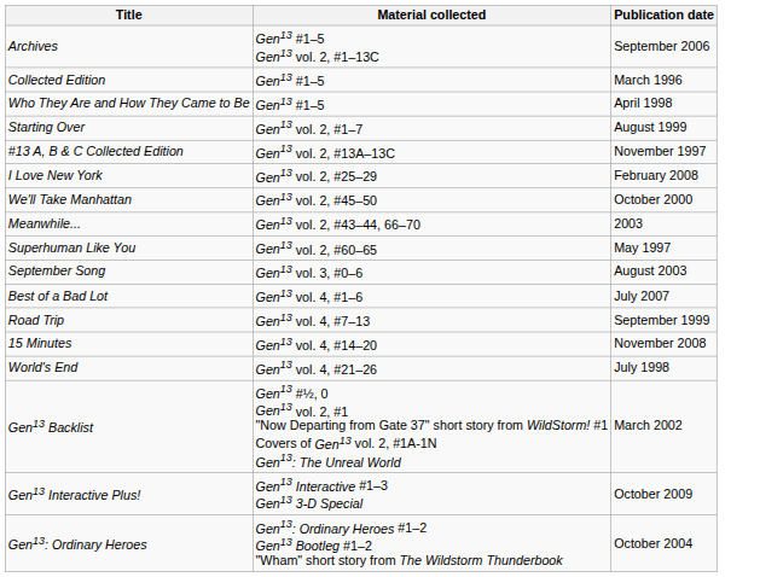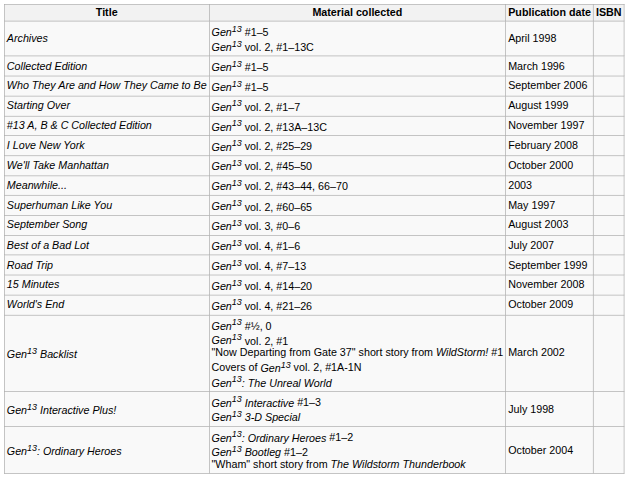 <table class="wikitable">
 <tr>
 <th>Title</th>
 <th>Material collected</th>
 <th>Publication date</th>
+<th>ISBN</th>
 </tr>
 <tr>
 <td><em>Archives</em></td>
 <td><em>Gen<sup>13</sup></em> #1–5<br><em>Gen<sup>13</sup></em> vol. 2, #1–13C</td>
-<td>September 2006</td>
+<td>April 1998</td>
+<td></td>
 </tr>
 <tr>
 <td><em>Collected Edition</em></td>
 <td><em>Gen<sup>13</sup></em> #1–5</td>
 <td>March 1996</td>
+<td></td>
 </tr>
 <tr>
 <td><em>Who They Are and How They Came to Be</em></td>
 <td><em>Gen<sup>13</sup></em> #1–5</td>
-<td>April 1998</td>
+<td>September 2006</td>
+<td></td>
 </tr>
 <tr>
 <td><em>Starting Over</em></td>
 <td><em>Gen<sup>13</sup></em> vol. 2, #1–7</td>
 <td>August 1999</td>
+<td></td>
 </tr>
 <tr>
 <td><em>#13 A, B & C Collected Edition</em></td>
 <td><em>Gen<sup>13</sup></em> vol. 2, #13A–13C</td>
 <td>November 1997</td>
+<td></td>
 </tr>
 <tr>
 <td><em>I Love New York</em></td>
 <td><em>Gen<sup>13</sup></em> vol. 2, #25–29</td>
 <td>February 2008</td>
+<td></td>
 </tr>
 <tr>
 <td><em>We'll Take Manhattan</em></td>
 <td><em>Gen<sup>13</sup></em> vol. 2, #45–50</td>
 <td>October 2000</td>
+<td></td>
 </tr>
 <tr>
 <td><em>Meanwhile...</em></td>
 <td><em>Gen<sup>13</sup></em> vol. 2, #43–44, 66–70</td>
 <td>2003</td>
+<td></td>
 </tr>
 <tr>
 <td><em>Superhuman Like You</em></td>
 <td><em>Gen<sup>13</sup></em> vol. 2, #60–65</td>
 <td>May 1997</td>
+<td></td>
 </tr>
 <tr>
 <td><em>September Song</em></td>
 <td><em>Gen<sup>13</sup></em> vol. 3, #0–6</td>
 <td>August 2003</td>
+<td></td>
 </tr>
 <tr>
 <td><em>Best of a Bad Lot</em></td>
 <td><em>Gen<sup>13</sup></em> vol. 4, #1–6</td>
 <td>July 2007</td>
+<td></td>
 </tr>
 <tr>
 <td><em>Road Trip</em></td>
 <td><em>Gen<sup>13</sup></em> vol. 4, #7–13</td>
 <td>September 1999</td>
+<td></td>
 </tr>
 <tr>
 <td><em>15 Minutes</em></td>
 <td><em>Gen<sup>13</sup></em> vol. 4, #14–20</td>
 <td>November 2008</td>
+<td></td>
 </tr>
 <tr>
 <td><em>World's End</em></td>
 <td><em>Gen<sup>13</sup></em> vol. 4, #21–26</td>
-<td>July 1998</td>
+<td>October 2009</td>
+<td></td>
 </tr>
 <tr>
 <td><em>Gen<sup>13</sup> Backlist</em></td>
 <td><em>Gen<sup>13</sup></em> #½, 0<br><em>Gen<sup>13</sup></em> vol. 2, #1<br>"Now Departing from Gate 37" short story from <em>WildStorm!</em> #1<br>Covers of <em>Gen<sup>13</sup></em> vol. 2, #1A-1N<br><em>Gen<sup>13</sup>: The Unreal World</em></td>
 <td>March 2002</td>
+<td></td>
 </tr>
 <tr>
 <td><em>Gen<sup>13</sup> Interactive Plus!</em></td>
 <td><em>Gen<sup>13</sup> Interactive</em> #1–3<br><em>Gen<sup>13</sup> 3-D Special</em></td>
-<td>October 2009</td>
+<td>July 1998</td>
+<td></td>
 </tr>
 <tr>
 <td><em>Gen<sup>13</sup>: Ordinary Heroes</em></td>
 <td><em>Gen<sup>13</sup>: Ordinary Heroes</em> #1–2<br><em>Gen<sup>13</sup> Bootleg</em> #1–2<br>"Wham" short story from <em>The Wildstorm Thunderbook</em></td>
 <td>October 2004</td>
+<td></td>
 </tr>
 </table>
